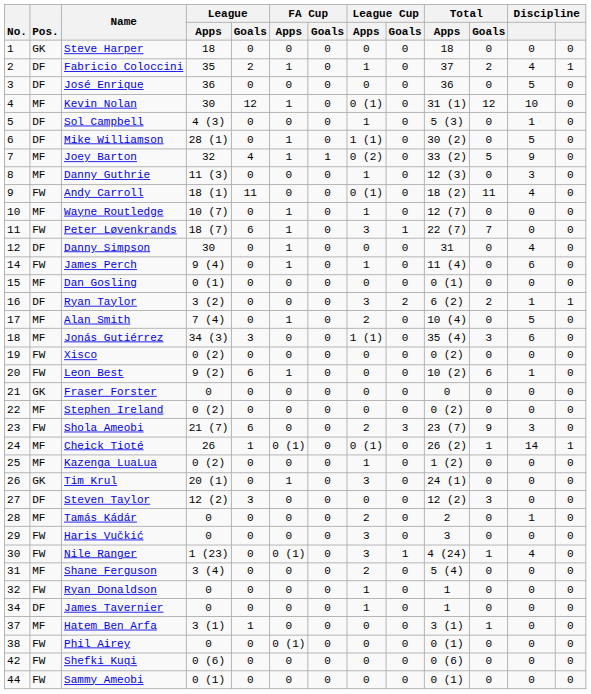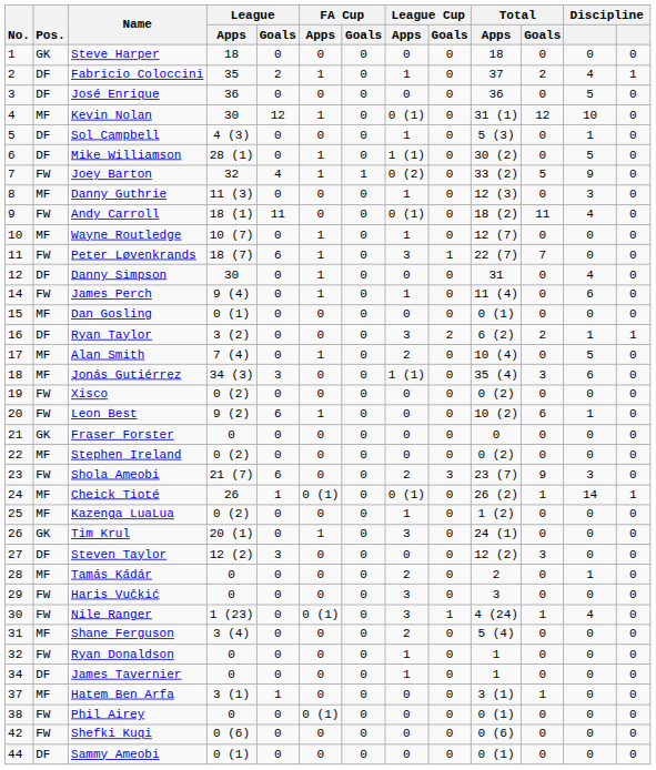 <table class="wikitable" style="text-align:center">
 <tr>
 <th rowspan="2" valign="bottom">No.</th>
 <th rowspan="2" valign="bottom">Pos.</th>
 <th rowspan="2">Name</th>
 <th colspan="2" width="85">League</th>
 <th colspan="2" width="85">FA Cup</th>
 <th colspan="2" width="85">League Cup</th>
 <th colspan="2" width="85">Total</th>
 <th colspan="2" width="85">Discipline</th>
 </tr>
 <tr>
 <th>Apps</th>
 <th>Goals</th>
 <th>Apps</th>
 <th>Goals</th>
 <th>Apps</th>
 <th>Goals</th>
 <th>Apps</th>
 <th>Goals</th>
 <th></th>
 <th></th>
 </tr>
 <tr>
 <td align=left>1</td>
 <td align=left>GK</td>
 <td align=left> <a href='#'>Steve Harper</a></td>
 <td>18</td>
 <td>0</td>
 <td>0</td>
 <td>0</td>
 <td>0</td>
 <td>0</td>
 <td>18</td>
 <td>0</td>
 <td>0</td>
 <td>0</td>
 </tr>
 <tr>
 <td align=left>2</td>
 <td align=left>DF</td>
 <td align=left> <a href='#'>Fabricio Coloccini</a></td>
 <td>35</td>
 <td>2</td>
 <td>1</td>
 <td>0</td>
 <td>1</td>
 <td>0</td>
 <td>37</td>
 <td>2</td>
 <td>4</td>
 <td>1</td>
 </tr>
 <tr>
 <td align=left>3</td>
 <td align=left>DF</td>
 <td align=left> <a href='#'>José Enrique</a></td>
 <td>36</td>
 <td>0</td>
 <td>0</td>
 <td>0</td>
 <td>0</td>
 <td>0</td>
 <td>36</td>
 <td>0</td>
 <td>5</td>
 <td>0</td>
 </tr>
 <tr>
 <td align=left>4</td>
 <td align=left>MF</td>
 <td align=left> <a href='#'>Kevin Nolan</a></td>
 <td>30</td>
 <td>12</td>
 <td>1</td>
 <td>0</td>
 <td>0 (1)</td>
 <td>0</td>
 <td>31 (1)</td>
 <td>12</td>
 <td>10</td>
 <td>0</td>
 </tr>
 <tr>
 <td align=left>5</td>
 <td align=left>DF</td>
 <td align=left> <a href='#'>Sol Campbell</a></td>
 <td>4 (3)</td>
 <td>0</td>
 <td>0</td>
 <td>0</td>
 <td>1</td>
 <td>0</td>
 <td>5 (3)</td>
 <td>0</td>
 <td>1</td>
 <td>0</td>
 </tr>
 <tr>
 <td align=left>6</td>
 <td align=left>DF</td>
 <td align=left> <a href='#'>Mike Williamson</a></td>
 <td>28 (1)</td>
 <td>0</td>
 <td>1</td>
 <td>0</td>
 <td>1 (1)</td>
 <td>0</td>
 <td>30 (2)</td>
 <td>0</td>
 <td>5</td>
 <td>0</td>
 </tr>
 <tr>
 <td align=left>7</td>
-<td align=left>MF</td>
+<td align=left>FW</td>
 <td align=left> <a href='#'>Joey Barton</a></td>
 <td>32</td>
 <td>4</td>
 <td>1</td>
 <td>1</td>
 <td>0 (2)</td>
 <td>0</td>
 <td>33 (2)</td>
 <td>5</td>
 <td>9</td>
 <td>0</td>
 </tr>
 <tr>
 <td align=left>8</td>
 <td align=left>MF</td>
 <td align=left> <a href='#'>Danny Guthrie</a></td>
 <td>11 (3)</td>
 <td>0</td>
 <td>0</td>
 <td>0</td>
 <td>1</td>
 <td>0</td>
 <td>12 (3)</td>
 <td>0</td>
 <td>3</td>
 <td>0</td>
 </tr>
 <tr>
 <td align=left>9</td>
 <td align=left>FW</td>
 <td align=left> <a href='#'>Andy Carroll</a></td>
 <td>18 (1)</td>
 <td>11</td>
 <td>0</td>
 <td>0</td>
 <td>0 (1)</td>
 <td>0</td>
 <td>18 (2)</td>
 <td>11</td>
 <td>4</td>
 <td>0</td>
 </tr>
 <tr>
 <td align=left>10</td>
 <td align=left>MF</td>
 <td align=left> <a href='#'>Wayne Routledge</a></td>
 <td>10 (7)</td>
 <td>0</td>
 <td>1</td>
 <td>0</td>
 <td>1</td>
 <td>0</td>
 <td>12 (7)</td>
 <td>0</td>
 <td>0</td>
 <td>0</td>
 </tr>
 <tr>
 <td align=left>11</td>
 <td align=left>FW</td>
 <td align=left> <a href='#'>Peter Løvenkrands</a></td>
 <td>18 (7)</td>
 <td>6</td>
 <td>1</td>
 <td>0</td>
 <td>3</td>
 <td>1</td>
 <td>22 (7)</td>
 <td>7</td>
 <td>0</td>
 <td>0</td>
 </tr>
 <tr>
 <td align=left>12</td>
 <td align=left>DF</td>
 <td align=left> <a href='#'>Danny Simpson</a></td>
 <td>30</td>
 <td>0</td>
 <td>1</td>
 <td>0</td>
 <td>0</td>
 <td>0</td>
 <td>31</td>
 <td>0</td>
 <td>4</td>
 <td>0</td>
 </tr>
 <tr>
 <td align=left>14</td>
 <td align=left>FW</td>
 <td align=left> <a href='#'>James Perch</a></td>
 <td>9 (4)</td>
 <td>0</td>
 <td>1</td>
 <td>0</td>
 <td>1</td>
 <td>0</td>
 <td>11 (4)</td>
 <td>0</td>
 <td>6</td>
 <td>0</td>
 </tr>
 <tr>
 <td align=left>15</td>
 <td align=left>MF</td>
 <td align=left> <a href='#'>Dan Gosling</a></td>
 <td>0 (1)</td>
 <td>0</td>
 <td>0</td>
 <td>0</td>
 <td>0</td>
 <td>0</td>
 <td>0 (1)</td>
 <td>0</td>
 <td>0</td>
 <td>0</td>
 </tr>
 <tr>
 <td align=left>16</td>
 <td align=left>DF</td>
 <td align=left> <a href='#'>Ryan Taylor</a></td>
 <td>3 (2)</td>
 <td>0</td>
 <td>0</td>
 <td>0</td>
 <td>3</td>
 <td>2</td>
 <td>6 (2)</td>
 <td>2</td>
 <td>1</td>
 <td>1</td>
 </tr>
 <tr>
 <td align=left>17</td>
 <td align=left>MF</td>
 <td align=left> <a href='#'>Alan Smith</a></td>
 <td>7 (4)</td>
 <td>0</td>
 <td>1</td>
 <td>0</td>
 <td>2</td>
 <td>0</td>
 <td>10 (4)</td>
 <td>0</td>
 <td>5</td>
 <td>0</td>
 </tr>
 <tr>
 <td align=left>18</td>
 <td align=left>MF</td>
 <td align=left> <a href='#'>Jonás Gutiérrez</a></td>
 <td>34 (3)</td>
 <td>3</td>
 <td>0</td>
 <td>0</td>
 <td>1 (1)</td>
 <td>0</td>
 <td>35 (4)</td>
 <td>3</td>
 <td>6</td>
 <td>0</td>
 </tr>
 <tr>
 <td align=left>19</td>
 <td align=left>FW</td>
 <td align=left> <a href='#'>Xisco</a></td>
 <td>0 (2)</td>
 <td>0</td>
 <td>0</td>
 <td>0</td>
 <td>0</td>
 <td>0</td>
 <td>0 (2)</td>
 <td>0</td>
 <td>0</td>
 <td>0</td>
 </tr>
 <tr>
 <td align=left>20</td>
 <td align=left>FW</td>
 <td align=left> <a href='#'>Leon Best</a></td>
 <td>9 (2)</td>
 <td>6</td>
 <td>1</td>
 <td>0</td>
 <td>0</td>
 <td>0</td>
 <td>10 (2)</td>
 <td>6</td>
 <td>1</td>
 <td>0</td>
 </tr>
 <tr>
 <td align=left>21</td>
 <td align=left>GK</td>
 <td align=left> <a href='#'>Fraser Forster</a></td>
 <td>0</td>
 <td>0</td>
 <td>0</td>
 <td>0</td>
 <td>0</td>
 <td>0</td>
 <td>0</td>
 <td>0</td>
 <td>0</td>
 <td>0</td>
 </tr>
 <tr>
 <td align=left>22</td>
 <td align=left>MF</td>
 <td align=left> <a href='#'>Stephen Ireland</a></td>
 <td>0 (2)</td>
 <td>0</td>
 <td>0</td>
 <td>0</td>
 <td>0</td>
 <td>0</td>
 <td>0 (2)</td>
 <td>0</td>
 <td>0</td>
 <td>0</td>
 </tr>
 <tr>
 <td align=left>23</td>
 <td align=left>FW</td>
 <td align=left> <a href='#'>Shola Ameobi</a></td>
 <td>21 (7)</td>
 <td>6</td>
 <td>0</td>
 <td>0</td>
 <td>2</td>
 <td>3</td>
 <td>23 (7)</td>
 <td>9</td>
 <td>3</td>
 <td>0</td>
 </tr>
 <tr>
 <td align=left>24</td>
 <td align=left>MF</td>
 <td align=left> <a href='#'>Cheick Tioté</a></td>
 <td>26</td>
 <td>1</td>
 <td>0 (1)</td>
 <td>0</td>
 <td>0 (1)</td>
 <td>0</td>
 <td>26 (2)</td>
 <td>1</td>
 <td>14</td>
 <td>1</td>
 </tr>
 <tr>
 <td align=left>25</td>
 <td align=left>MF</td>
 <td align=left> <a href='#'>Kazenga LuaLua</a></td>
 <td>0 (2)</td>
 <td>0</td>
 <td>0</td>
 <td>0</td>
 <td>1</td>
 <td>0</td>
 <td>1 (2)</td>
 <td>0</td>
 <td>0</td>
 <td>0</td>
 </tr>
 <tr>
 <td align=left>26</td>
 <td align=left>GK</td>
 <td align=left> <a href='#'>Tim Krul</a></td>
 <td>20 (1)</td>
 <td>0</td>
 <td>1</td>
 <td>0</td>
 <td>3</td>
 <td>0</td>
 <td>24 (1)</td>
 <td>0</td>
 <td>0</td>
 <td>0</td>
 </tr>
 <tr>
 <td align=left>27</td>
 <td align=left>DF</td>
 <td align=left> <a href='#'>Steven Taylor</a></td>
 <td>12 (2)</td>
 <td>3</td>
 <td>0</td>
 <td>0</td>
 <td>0</td>
 <td>0</td>
 <td>12 (2)</td>
 <td>3</td>
 <td>0</td>
 <td>0</td>
 </tr>
 <tr>
 <td align=left>28</td>
 <td align=left>MF</td>
 <td align=left> <a href='#'>Tamás Kádár</a></td>
 <td>0</td>
 <td>0</td>
 <td>0</td>
 <td>0</td>
 <td>2</td>
 <td>0</td>
 <td>2</td>
 <td>0</td>
 <td>1</td>
 <td>0</td>
 </tr>
 <tr>
 <td align=left>29</td>
 <td align=left>FW</td>
 <td align=left> <a href='#'>Haris Vučkić</a></td>
 <td>0</td>
 <td>0</td>
 <td>0</td>
 <td>0</td>
 <td>3</td>
 <td>0</td>
 <td>3</td>
 <td>0</td>
 <td>0</td>
 <td>0</td>
 </tr>
 <tr>
 <td align=left>30</td>
 <td align=left>FW</td>
 <td align=left> <a href='#'>Nile Ranger</a></td>
 <td>1 (23)</td>
 <td>0</td>
 <td>0 (1)</td>
 <td>0</td>
 <td>3</td>
 <td>1</td>
 <td>4 (24)</td>
 <td>1</td>
 <td>4</td>
 <td>0</td>
 </tr>
 <tr>
 <td align=left>31</td>
 <td align=left>MF</td>
 <td align=left> <a href='#'>Shane Ferguson</a></td>
 <td>3 (4)</td>
 <td>0</td>
 <td>0</td>
 <td>0</td>
 <td>2</td>
 <td>0</td>
 <td>5 (4)</td>
 <td>0</td>
 <td>0</td>
 <td>0</td>
 </tr>
 <tr>
 <td align=left>32</td>
 <td align=left>FW</td>
 <td align=left> <a href='#'>Ryan Donaldson</a></td>
 <td>0</td>
 <td>0</td>
 <td>0</td>
 <td>0</td>
 <td>1</td>
 <td>0</td>
 <td>1</td>
 <td>0</td>
 <td>0</td>
 <td>0</td>
 </tr>
 <tr>
 <td align=left>34</td>
 <td align=left>DF</td>
 <td align=left> <a href='#'>James Tavernier</a></td>
 <td>0</td>
 <td>0</td>
 <td>0</td>
 <td>0</td>
 <td>1</td>
 <td>0</td>
 <td>1</td>
 <td>0</td>
 <td>0</td>
 <td>0</td>
 </tr>
 <tr>
 <td align=left>37</td>
 <td align=left>MF</td>
 <td align=left> <a href='#'>Hatem Ben Arfa</a></td>
 <td>3 (1)</td>
 <td>1</td>
 <td>0</td>
 <td>0</td>
 <td>0</td>
 <td>0</td>
 <td>3 (1)</td>
 <td>1</td>
 <td>0</td>
 <td>0</td>
 </tr>
 <tr>
 <td align=left>38</td>
 <td align=left>FW</td>
 <td align=left> <a href='#'>Phil Airey</a></td>
 <td>0</td>
 <td>0</td>
 <td>0 (1)</td>
 <td>0</td>
 <td>0</td>
 <td>0</td>
 <td>0 (1)</td>
 <td>0</td>
 <td>0</td>
 <td>0</td>
 </tr>
 <tr>
 <td align=left>42</td>
 <td align=left>FW</td>
 <td align=left> <a href='#'>Shefki Kuqi</a></td>
 <td>0 (6)</td>
 <td>0</td>
 <td>0</td>
 <td>0</td>
 <td>0</td>
 <td>0</td>
 <td>0 (6)</td>
 <td>0</td>
 <td>0</td>
 <td>0</td>
 </tr>
 <tr>
 <td align=left>44</td>
-<td align=left>FW</td>
+<td align=left>DF</td>
 <td align=left> <a href='#'>Sammy Ameobi</a></td>
 <td>0 (1)</td>
 <td>0</td>
 <td>0</td>
 <td>0</td>
 <td>0</td>
 <td>0</td>
 <td>0 (1)</td>
 <td>0</td>
 <td>0</td>
 <td>0</td>
 </tr>
 </table>
